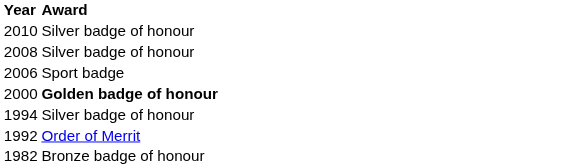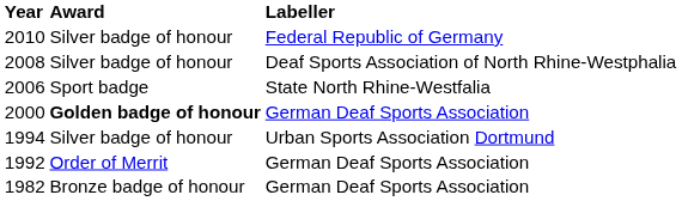 <table>
 <tr>
 <th align="left">Year</th>
 <th align="left">Award</th>
+<th align="left">Labeller</th>
 </tr>
 <tr>
 <td>2010</td>
 <td>Silver badge of honour</td>
+<td><a href='#'>Federal Republic of Germany</a></td>
 </tr>
 <tr>
 <td>2008</td>
 <td>Silver badge of honour</td>
+<td>Deaf Sports Association of North Rhine-Westphalia</td>
 </tr>
 <tr>
 <td>2006</td>
 <td>Sport badge</td>
+<td>State North Rhine-Westfalia</td>
 </tr>
 <tr>
 <td>2000</td>
 <td><strong>Golden badge of honour</strong></td>
+<td><a href='#'>German Deaf Sports Association</a></td>
 </tr>
 <tr>
 <td>1994</td>
 <td>Silver badge of honour</td>
+<td>Urban Sports Association <a href='#'>Dortmund</a></td>
 </tr>
 <tr>
 <td>1992</td>
 <td><a href='#'>Order of Merrit</a></td>
+<td>German Deaf Sports Association</td>
 </tr>
 <tr>
 <td>1982</td>
 <td>Bronze badge of honour</td>
+<td>German Deaf Sports Association</td>
 </tr>
 </table>
